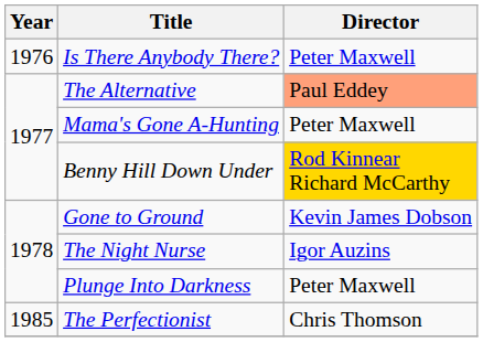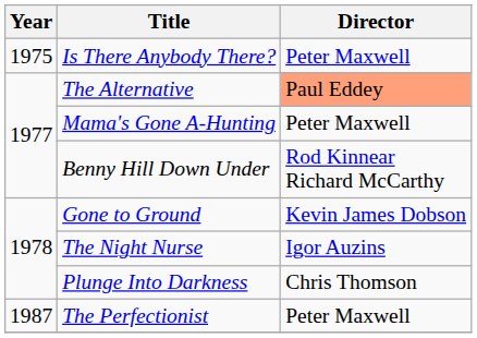 <table class="wikitable">
 <tr>
 <th>Year</th>
 <th>Title</th>
 <th>Director</th>
 </tr>
 <tr>
-<td>1976</td>
+<td>1975</td>
 <td><em><a href='#'>Is There Anybody There?</a></em></td>
 <td><a href='#'>Peter Maxwell</a></td>
 </tr>
 <tr>
 <td rowspan=3>1977</td>
 <td><em><a href='#'>The Alternative</a></em></td>
 <td style="background: lightsalmon;">Paul Eddey</td>
 </tr>
 <tr>
 <td><em><a href='#'>Mama's Gone A-Hunting</a></em></td>
 <td>Peter Maxwell</td>
 </tr>
 <tr>
 <td><em>Benny Hill Down Under</em></td>
-<td style="background: gold;"><a href='#'>Rod Kinnear</a><br>Richard McCarthy</td>
+<td><a href='#'>Rod Kinnear</a><br>Richard McCarthy</td>
 </tr>
 <tr>
 <td rowspan=3>1978</td>
 <td><em><a href='#'>Gone to Ground</a></em></td>
 <td><a href='#'>Kevin James Dobson</a></td>
 </tr>
 <tr>
 <td><em><a href='#'>The Night Nurse</a></em></td>
 <td><a href='#'>Igor Auzins</a></td>
 </tr>
 <tr>
 <td><em><a href='#'>Plunge Into Darkness</a></em></td>
-<td>Peter Maxwell</td>
+<td>Chris Thomson</td>
 </tr>
 <tr>
-<td>1985</td>
+<td>1987</td>
 <td><em><a href='#'>The Perfectionist</a></em></td>
-<td>Chris Thomson</td>
+<td>Peter Maxwell</td>
 </tr>
 <tr>
 </tr>
 </table>
